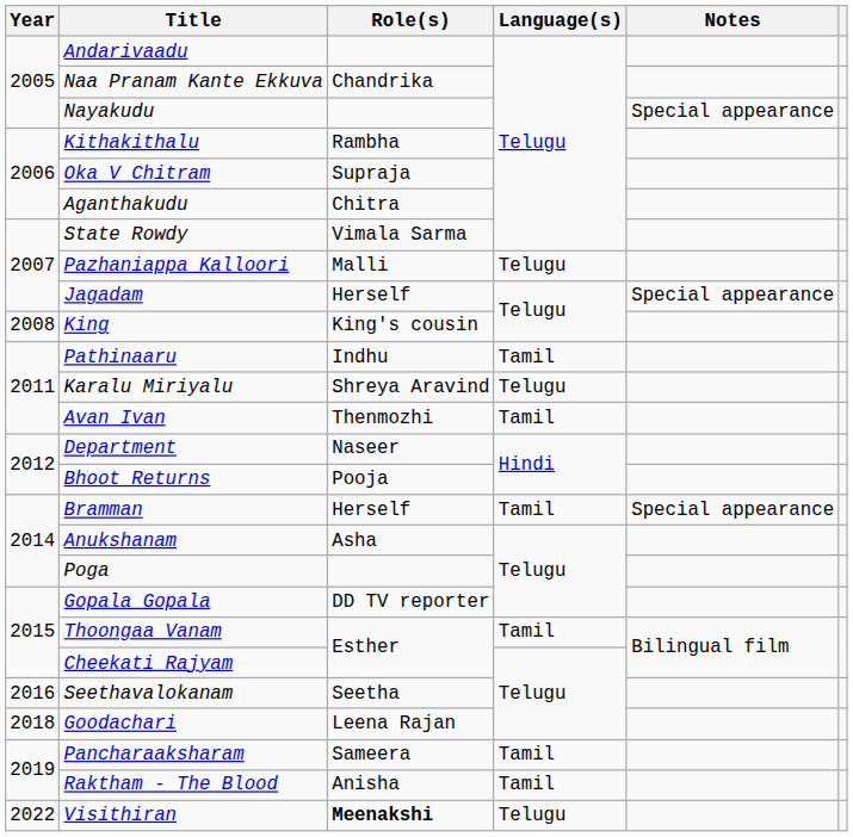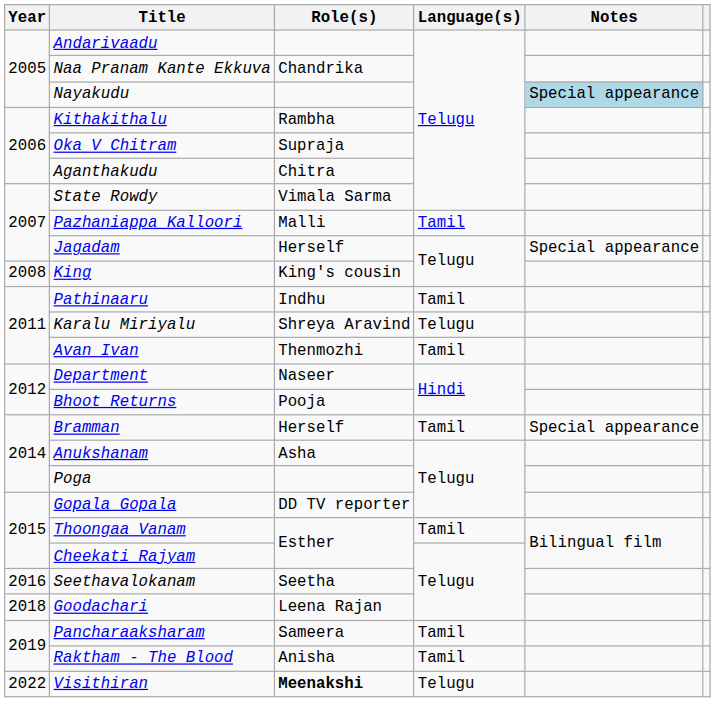 <table class="wikitable sortable">
 <tr>
 <th scope="col">Year</th>
 <th scope="col">Title</th>
 <th scope="col">Role(s)</th>
 <th scope="col">Language(s)</th>
 <th scope="col" class="unsortable">Notes</th>
 <th scope="col" class="unsortable"></th>
 </tr>
 <tr>
 <td rowspan="3">2005</td>
 <td><em><a href='#'>Andarivaadu</a></em></td>
 <td></td>
 <td rowspan="7"><a href='#'>Telugu</a></td>
 <td></td>
 <td></td>
 </tr>
 <tr>
 <td><em>Naa Pranam Kante Ekkuva</em></td>
 <td>Chandrika</td>
 <td></td>
 <td></td>
 </tr>
 <tr>
 <td><em>Nayakudu</em></td>
 <td></td>
-<td>Special appearance</td>
+<td style="background: lightblue;">Special appearance</td>
 <td></td>
 </tr>
 <tr>
 <td rowspan="3">2006</td>
 <td><em><a href='#'>Kithakithalu</a></em></td>
 <td>Rambha</td>
 <td></td>
 <td></td>
 </tr>
 <tr>
 <td><em><a href='#'>Oka V Chitram</a></em></td>
 <td>Supraja</td>
 <td></td>
 <td></td>
 </tr>
 <tr>
 <td><em>Aganthakudu</em></td>
 <td>Chitra</td>
 <td></td>
 <td></td>
 </tr>
 <tr>
 <td rowspan="3">2007</td>
 <td><em>State Rowdy</em></td>
 <td>Vimala Sarma</td>
 <td></td>
 <td></td>
 </tr>
 <tr>
 <td><em><a href='#'>Pazhaniappa Kalloori</a></em></td>
 <td>Malli</td>
-<td>Telugu</td>
+<td><a href='#'>Tamil</a></td>
 <td></td>
 <td></td>
 </tr>
 <tr>
 <td><em><a href='#'>Jagadam</a></em></td>
 <td>Herself</td>
 <td rowspan="2">Telugu</td>
 <td>Special appearance</td>
 <td></td>
 </tr>
 <tr>
 <td>2008</td>
 <td><em><a href='#'>King</a></em></td>
 <td>King's cousin</td>
 <td></td>
 <td></td>
 </tr>
 <tr>
 <td rowspan="3">2011</td>
 <td><em><a href='#'>Pathinaaru</a></em></td>
 <td>Indhu</td>
 <td>Tamil</td>
 <td></td>
 <td></td>
 </tr>
 <tr>
 <td><em>Karalu Miriyalu</em></td>
 <td>Shreya Aravind</td>
 <td>Telugu</td>
 <td></td>
 <td></td>
 </tr>
 <tr>
 <td><em><a href='#'>Avan Ivan</a></em></td>
 <td>Thenmozhi</td>
 <td>Tamil</td>
 <td></td>
 <td></td>
 </tr>
 <tr>
 <td rowspan="2">2012</td>
 <td><em><a href='#'>Department</a></em></td>
 <td>Naseer</td>
 <td rowspan="2"><a href='#'>Hindi</a></td>
 <td></td>
 <td></td>
 </tr>
 <tr>
 <td><em><a href='#'>Bhoot Returns</a></em></td>
 <td>Pooja</td>
 <td></td>
 <td></td>
 </tr>
 <tr>
 <td rowspan="3">2014</td>
 <td><em><a href='#'>Bramman</a></em></td>
 <td>Herself</td>
 <td>Tamil</td>
 <td>Special appearance</td>
 <td></td>
 </tr>
 <tr>
 <td><em><a href='#'>Anukshanam</a></em></td>
 <td>Asha</td>
 <td rowspan="3">Telugu</td>
 <td></td>
 <td></td>
 </tr>
 <tr>
 <td><em>Poga</em></td>
 <td></td>
 <td></td>
 <td></td>
 </tr>
 <tr>
 <td rowspan="3">2015</td>
 <td><em><a href='#'>Gopala Gopala</a></em></td>
 <td>DD TV reporter</td>
 <td></td>
 <td></td>
 </tr>
 <tr>
 <td><em><a href='#'>Thoongaa Vanam</a></em></td>
 <td rowspan="2">Esther</td>
 <td>Tamil</td>
 <td rowspan="2">Bilingual film</td>
 <td rowspan="2"></td>
 </tr>
 <tr>
 <td><em><a href='#'>Cheekati Rajyam</a></em></td>
 <td rowspan="3">Telugu</td>
 </tr>
 <tr>
 <td>2016</td>
 <td><em>Seethavalokanam</em></td>
 <td>Seetha</td>
 <td></td>
 <td></td>
 </tr>
 <tr>
 <td>2018</td>
 <td><em><a href='#'>Goodachari</a></em></td>
 <td>Leena Rajan</td>
 <td></td>
 <td></td>
 </tr>
 <tr>
 <td rowspan="2">2019</td>
 <td><em><a href='#'>Pancharaaksharam</a></em></td>
 <td>Sameera</td>
 <td rowspan="1">Tamil</td>
 <td></td>
 <td></td>
 </tr>
 <tr>
 <td><em><a href='#'>Raktham - The Blood</a></em></td>
 <td>Anisha</td>
 <td rowspan="1">Tamil</td>
 <td></td>
 <td></td>
 </tr>
 <tr>
 <td>2022</td>
 <td><em><a href='#'>Visithiran</a></em></td>
 <td><strong>Meenakshi</strong></td>
 <td rowspan="1">Telugu</td>
 <td></td>
 </tr>
 </table>
